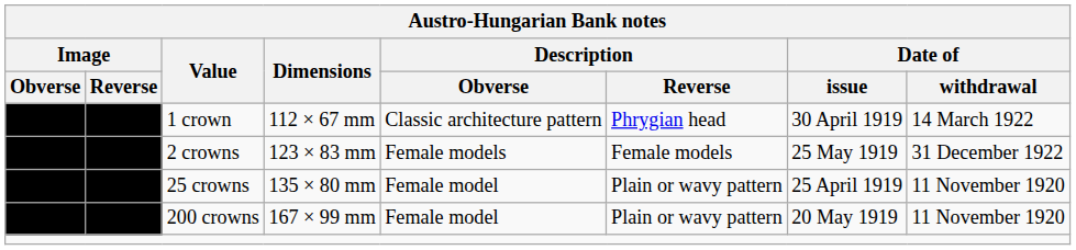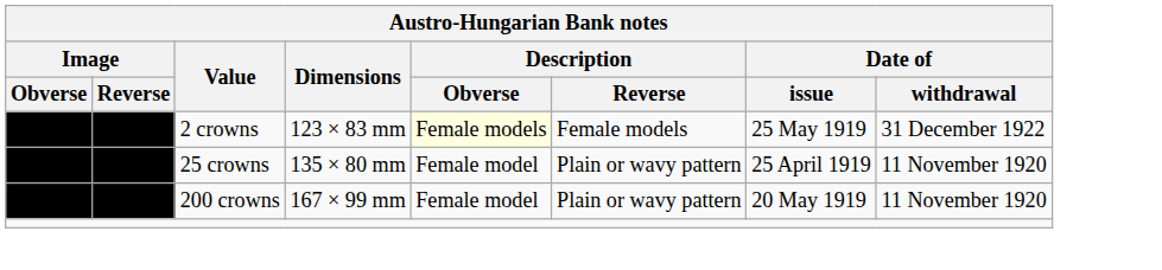 <table class="wikitable" style="font-size: 90%">
 <tr>
 <th colspan="8">Austro-Hungarian Bank notes</th>
 </tr>
 <tr>
 <th colspan="2">Image</th>
 <th rowspan="2">Value</th>
 <th rowspan="2">Dimensions</th>
 <th colspan="2">Description</th>
 <th colspan="2">Date of</th>
 </tr>
 <tr>
 <th>Obverse</th>
 <th>Reverse</th>
 <th>Obverse</th>
 <th>Reverse</th>
 <th>issue</th>
 <th>withdrawal</th>
 </tr>
 <tr>
 <td align="center" bgcolor="#000000"></td>
 <td align="center" bgcolor="#000000"></td>
-<td>1 crown</td>
-<td>112 × 67 mm</td>
-<td>Classic architecture pattern</td>
-<td><a href='#'>Phrygian</a> head</td>
-<td>30 April 1919</td>
-<td>14 March 1922</td>
-</tr>
-<tr>
-<td align="center" bgcolor="#000000"></td>
-<td align="center" bgcolor="#000000"></td>
 <td>2 crowns</td>
 <td>123 × 83 mm</td>
-<td>Female models</td>
+<td style="background: lightyellow;">Female models</td>
 <td>Female models</td>
 <td>25 May 1919</td>
 <td>31 December 1922</td>
 </tr>
 <tr>
 <td align="center" bgcolor="#000000"></td>
 <td align="center" bgcolor="#000000"></td>
 <td>25 crowns</td>
 <td>135 × 80 mm</td>
 <td>Female model</td>
 <td>Plain or wavy pattern</td>
 <td>25 April 1919</td>
 <td>11 November 1920</td>
 </tr>
 <tr>
 <td align="center" bgcolor="#000000"></td>
 <td align="center" bgcolor="#000000"></td>
 <td>200 crowns</td>
 <td>167 × 99 mm</td>
 <td>Female model</td>
 <td>Plain or wavy pattern</td>
 <td>20 May 1919</td>
 <td>11 November 1920</td>
 </tr>
 <tr>
 <td colspan="8"></td>
 </tr>
 </table>
